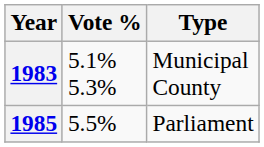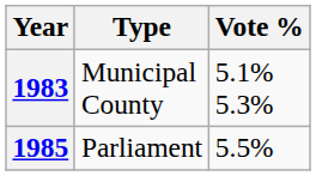 <table class="wikitable" style="float:right; margin:0 15px;">
 <tr>
 <th>Year</th>
+<th>Type</th>
 <th style="line-height:100%">Vote %</th>
-<th>Type</th>
 </tr>
 <tr>
 <th><a href='#'>1983</a></th>
+<td>Municipal<br>County</td>
 <td>5.1%<br>5.3%</td>
-<td>Municipal<br>County</td>
 </tr>
 <tr>
 <th><a href='#'>1985</a></th>
+<td>Parliament</td>
 <td>5.5%</td>
-<td>Parliament</td>
 </tr>
 </table>
